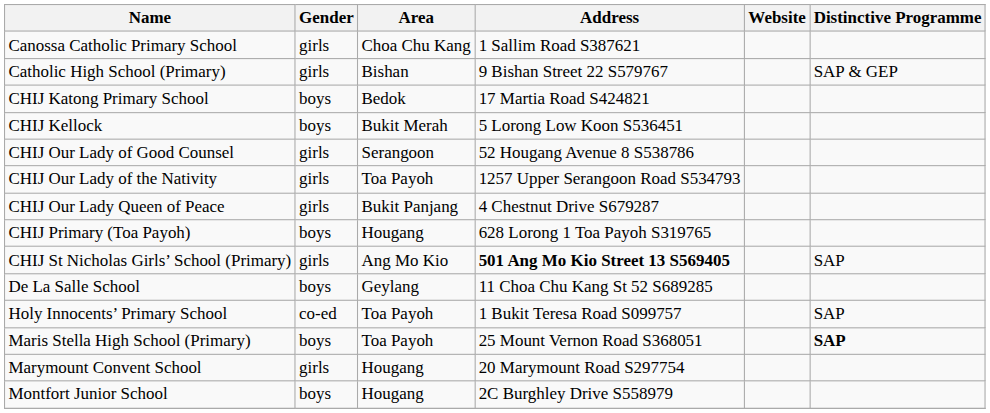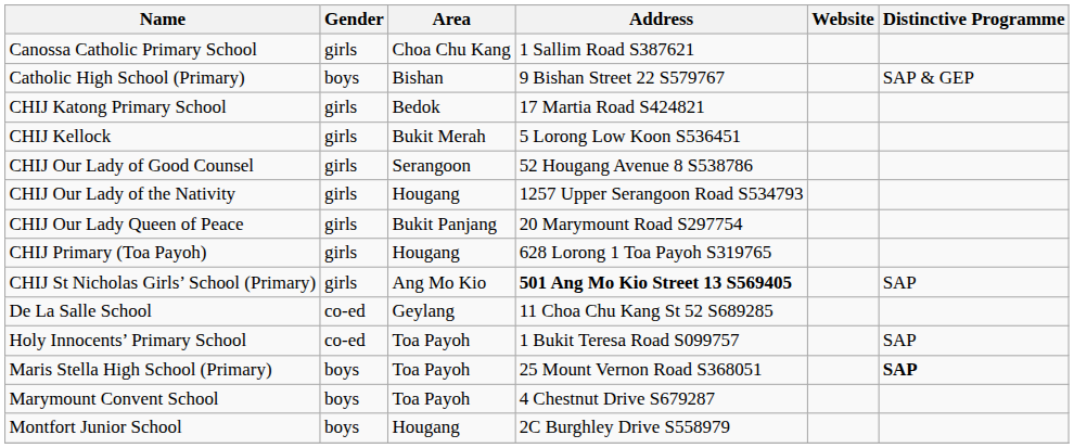 <table class="wikitable sortable">
 <tr>
 <th>Name</th>
 <th>Gender</th>
 <th>Area</th>
 <th>Address</th>
 <th>Website</th>
 <th>Distinctive Programme</th>
 </tr>
 <tr>
 <td>Canossa Catholic Primary School</td>
 <td>girls</td>
 <td>Choa Chu Kang</td>
 <td>1 Sallim Road S387621</td>
 <td></td>
 <td></td>
 </tr>
 <tr>
 <td>Catholic High School (Primary)</td>
-<td>girls</td>
+<td>boys</td>
 <td>Bishan</td>
 <td>9 Bishan Street 22 S579767</td>
 <td></td>
 <td>SAP & GEP</td>
 </tr>
 <tr>
 <td>CHIJ Katong Primary School</td>
-<td>boys</td>
+<td>girls</td>
 <td>Bedok</td>
 <td>17 Martia Road S424821</td>
 <td></td>
 <td></td>
 </tr>
 <tr>
 <td>CHIJ Kellock</td>
-<td>boys</td>
+<td>girls</td>
 <td>Bukit Merah</td>
 <td>5 Lorong Low Koon S536451</td>
 <td></td>
 <td></td>
 </tr>
 <tr>
 <td>CHIJ Our Lady of Good Counsel</td>
 <td>girls</td>
 <td>Serangoon</td>
 <td>52 Hougang Avenue 8 S538786</td>
 <td></td>
 <td></td>
 </tr>
 <tr>
 <td>CHIJ Our Lady of the Nativity</td>
 <td>girls</td>
-<td>Toa Payoh</td>
+<td>Hougang</td>
 <td>1257 Upper Serangoon Road S534793</td>
 <td></td>
 <td></td>
 </tr>
 <tr>
 <td>CHIJ Our Lady Queen of Peace</td>
 <td>girls</td>
 <td>Bukit Panjang</td>
-<td>4 Chestnut Drive S679287</td>
+<td>20 Marymount Road S297754</td>
 <td></td>
 <td></td>
 </tr>
 <tr>
 <td>CHIJ Primary (Toa Payoh)</td>
-<td>boys</td>
+<td>girls</td>
 <td>Hougang</td>
 <td>628 Lorong 1 Toa Payoh S319765</td>
 <td></td>
 <td></td>
 </tr>
 <tr>
 <td>CHIJ St Nicholas Girls’ School (Primary)</td>
 <td>girls</td>
 <td>Ang Mo Kio</td>
 <td><strong>501 Ang Mo Kio Street 13 S569405</strong></td>
 <td></td>
 <td>SAP</td>
 </tr>
 <tr>
 <td>De La Salle School</td>
-<td>boys</td>
+<td>co-ed</td>
 <td>Geylang</td>
 <td>11 Choa Chu Kang St 52 S689285</td>
 <td></td>
 <td></td>
 </tr>
 <tr>
 <td>Holy Innocents’ Primary School</td>
 <td>co-ed</td>
 <td>Toa Payoh</td>
 <td>1 Bukit Teresa Road S099757</td>
 <td></td>
 <td>SAP</td>
 </tr>
 <tr>
 <td>Maris Stella High School (Primary)</td>
 <td>boys</td>
 <td>Toa Payoh</td>
 <td>25 Mount Vernon Road S368051</td>
 <td></td>
 <td><strong>SAP</strong></td>
 </tr>
 <tr>
 <td>Marymount Convent School</td>
-<td>girls</td>
-<td>Hougang</td>
-<td>20 Marymount Road S297754</td>
+<td>boys</td>
+<td>Toa Payoh</td>
+<td>4 Chestnut Drive S679287</td>
 <td></td>
 <td></td>
 </tr>
 <tr>
 <td>Montfort Junior School</td>
 <td>boys</td>
 <td>Hougang</td>
 <td>2C Burghley Drive S558979</td>
 <td></td>
 <td></td>
 </tr>
 <tr>
 </tr>
 </table>
